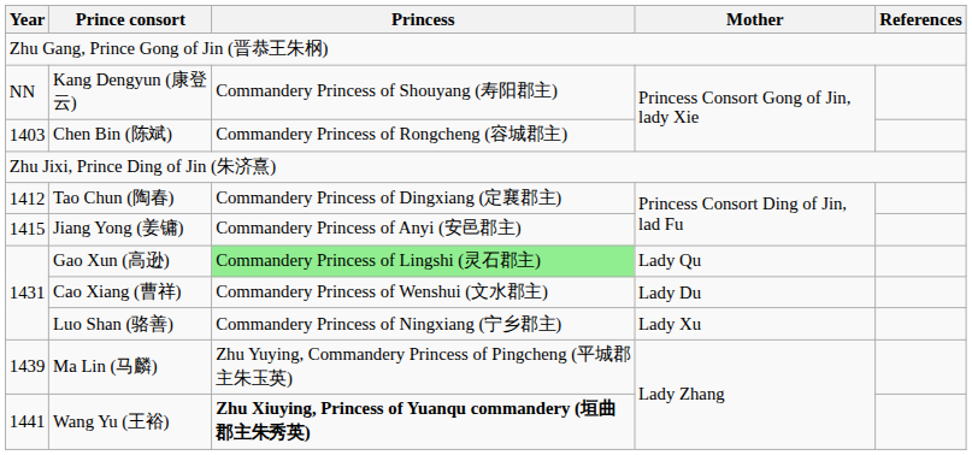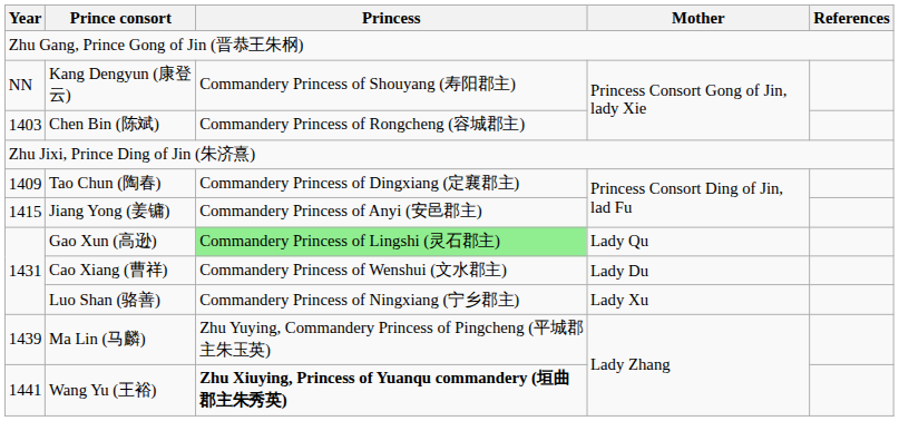 <table class="wikitable">
 <tr>
 <th>Year</th>
 <th>Prince consort</th>
 <th>Princess</th>
 <th>Mother</th>
 <th>References</th>
 </tr>
 <tr>
 <td colspan="5">Zhu Gang, Prince Gong of Jin (晋恭王朱㭎)</td>
 </tr>
 <tr>
 <td>NN</td>
 <td>Kang Dengyun (康登云)</td>
 <td>Commandery Princess of Shouyang (寿阳郡主)</td>
 <td rowspan="2">Princess Consort Gong of Jin, lady Xie</td>
 <td></td>
 </tr>
 <tr>
 <td>1403</td>
 <td>Chen Bin (陈斌)</td>
 <td>Commandery Princess of Rongcheng (容城郡主)</td>
 <td></td>
 </tr>
 <tr>
 <td colspan="5">Zhu Jixi, Prince Ding of Jin (朱济熹)</td>
 </tr>
 <tr>
-<td>1412</td>
+<td>1409</td>
 <td>Tao Chun (陶春)</td>
 <td>Commandery Princess of Dingxiang (定襄郡主)</td>
 <td rowspan="2">Princess Consort Ding of Jin, lad Fu</td>
 <td></td>
 </tr>
 <tr>
 <td>1415</td>
 <td>Jiang Yong (姜镛)</td>
 <td>Commandery Princess of Anyi (安邑郡主)</td>
 <td></td>
 </tr>
 <tr>
 <td rowspan="3">1431</td>
 <td>Gao Xun (高逊)</td>
 <td style="background: lightgreen;">Commandery Princess of Lingshi (灵石郡主)</td>
 <td>Lady Qu</td>
 <td></td>
 </tr>
 <tr>
 <td>Cao Xiang (曹祥)</td>
 <td>Commandery Princess of Wenshui (文水郡主)</td>
 <td>Lady Du</td>
 <td></td>
 </tr>
 <tr>
 <td>Luo Shan (骆善)</td>
 <td>Commandery Princess of Ningxiang (宁乡郡主)</td>
 <td>Lady Xu</td>
 <td></td>
 </tr>
 <tr>
 <td>1439</td>
 <td>Ma Lin (马麟)</td>
 <td>Zhu Yuying, Commandery Princess of Pingcheng (平城郡主朱玉英)</td>
 <td rowspan="2">Lady Zhang</td>
 <td></td>
 </tr>
 <tr>
 <td>1441</td>
 <td>Wang Yu (王裕)</td>
 <td><strong>Zhu Xiuying, Princess of Yuanqu commandery (垣曲郡主朱秀英)</strong></td>
 <td></td>
 </tr>
 </table>
